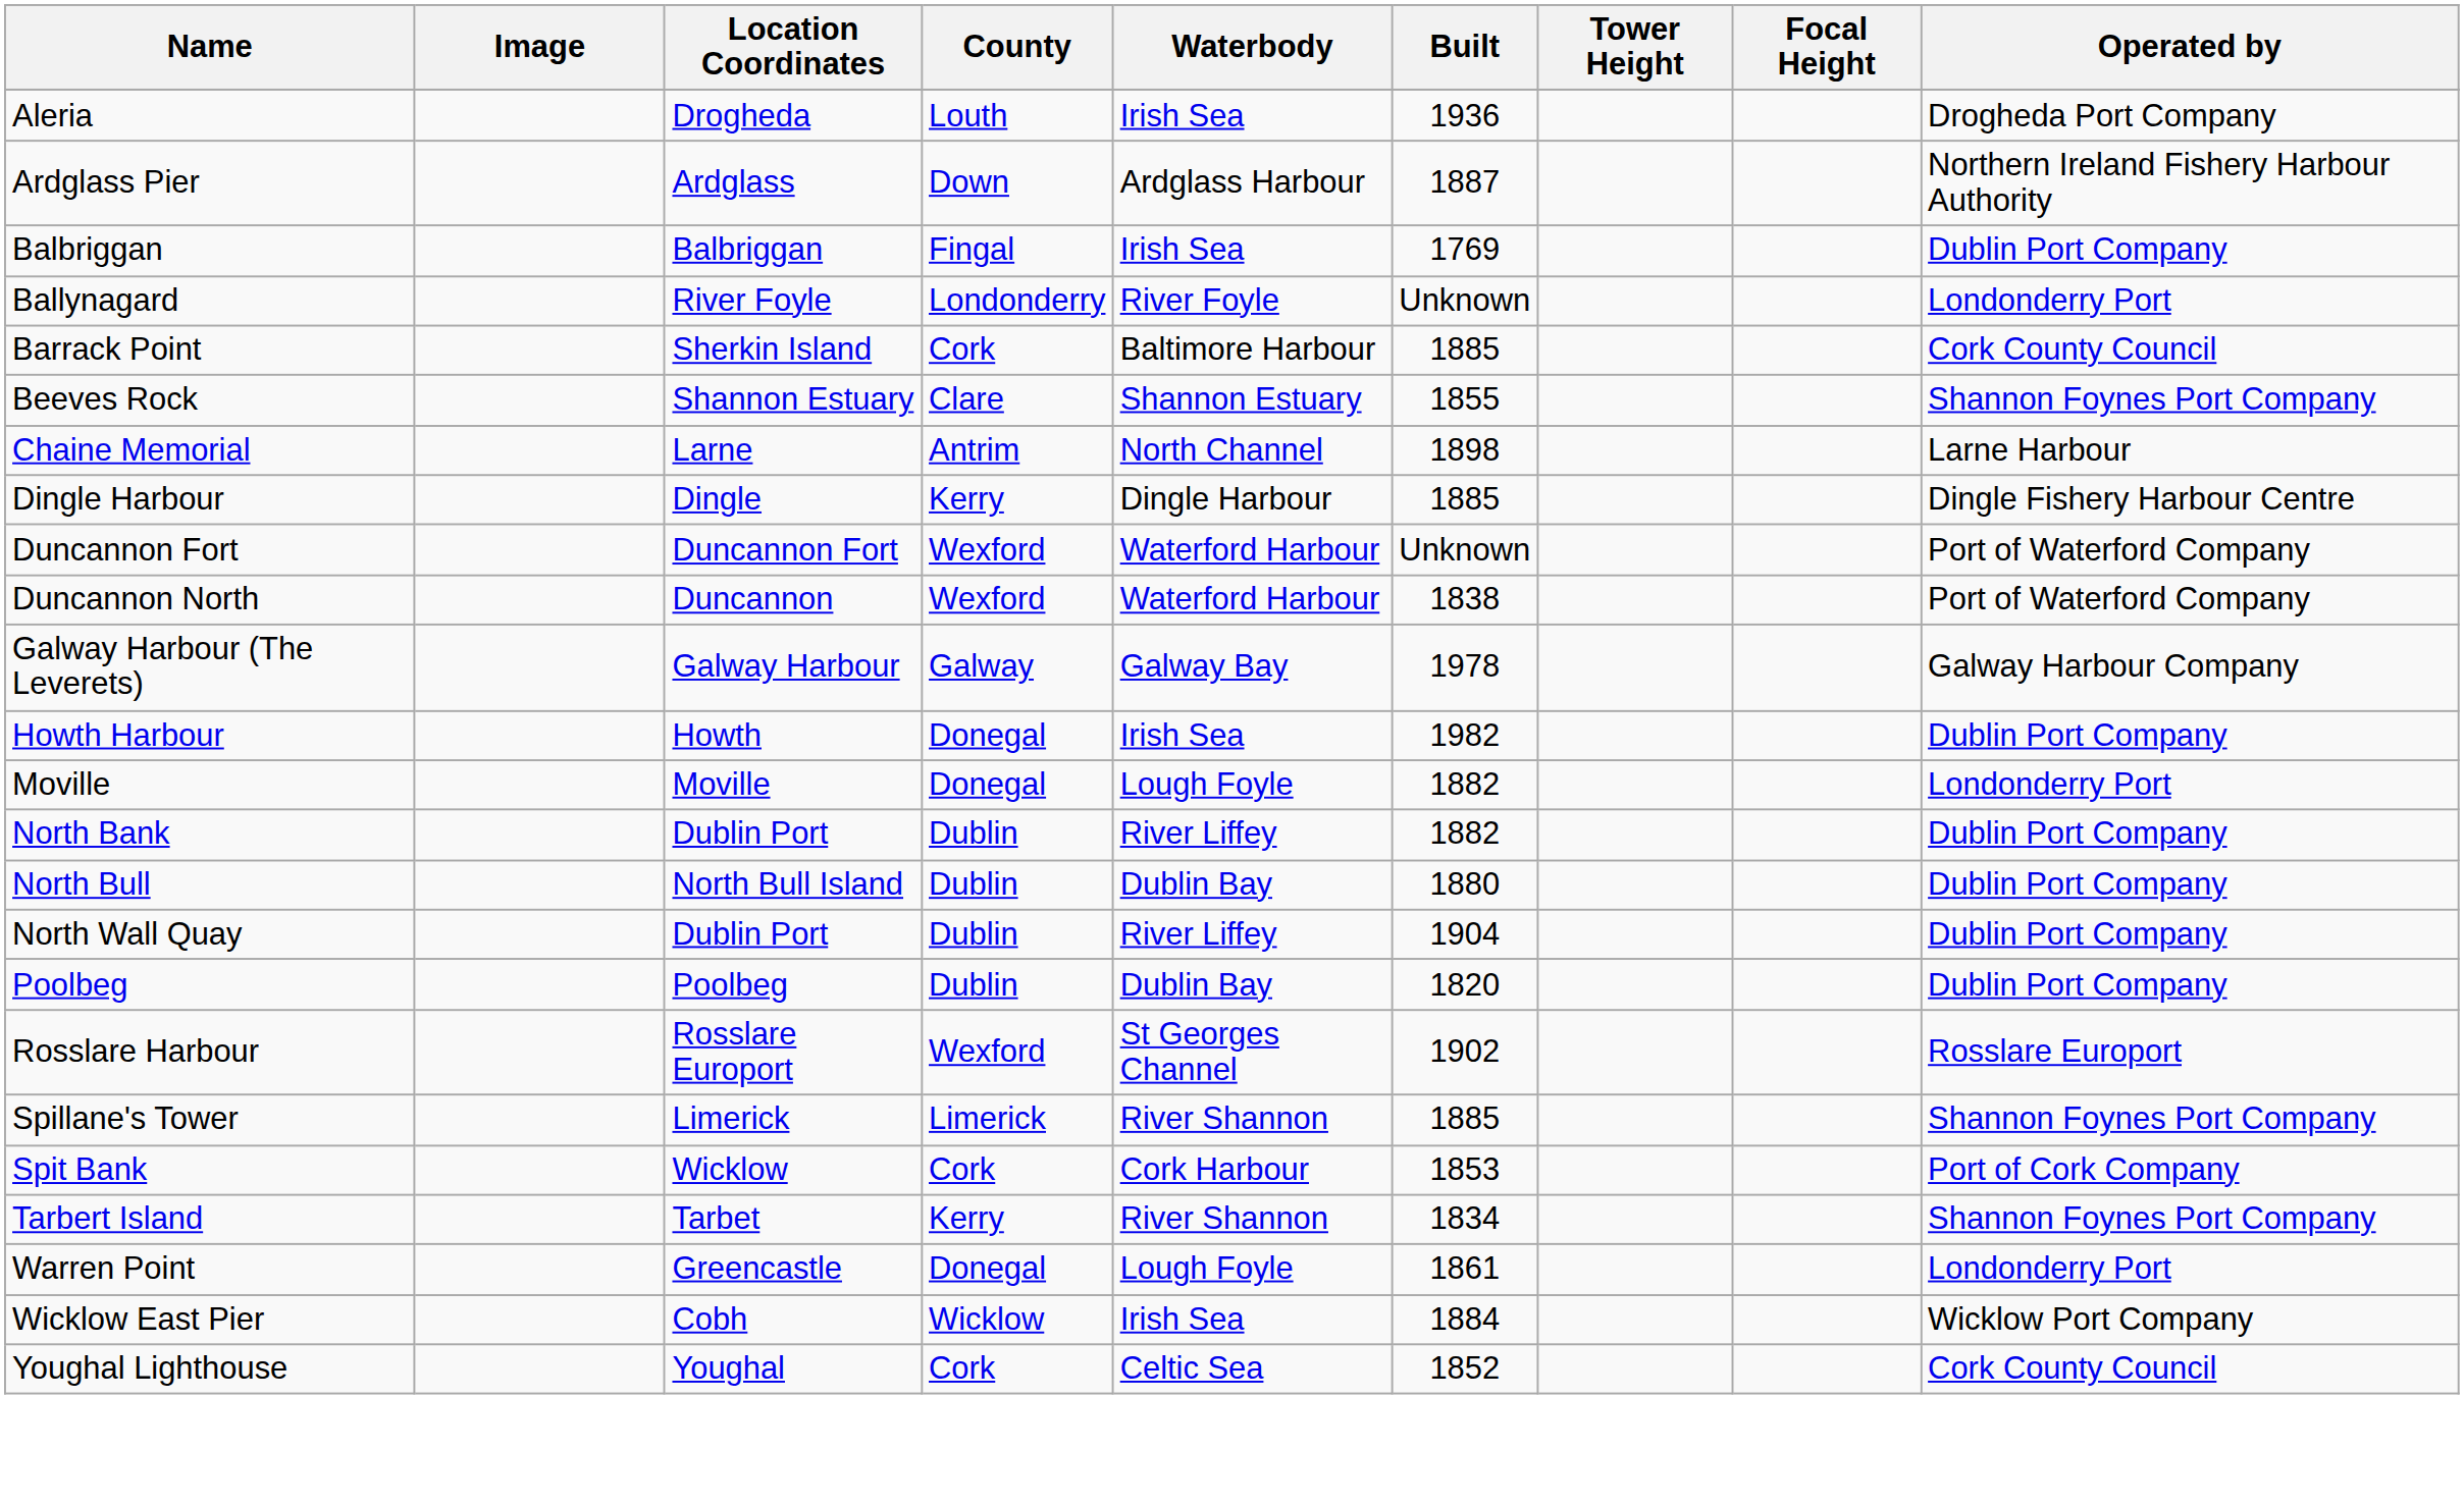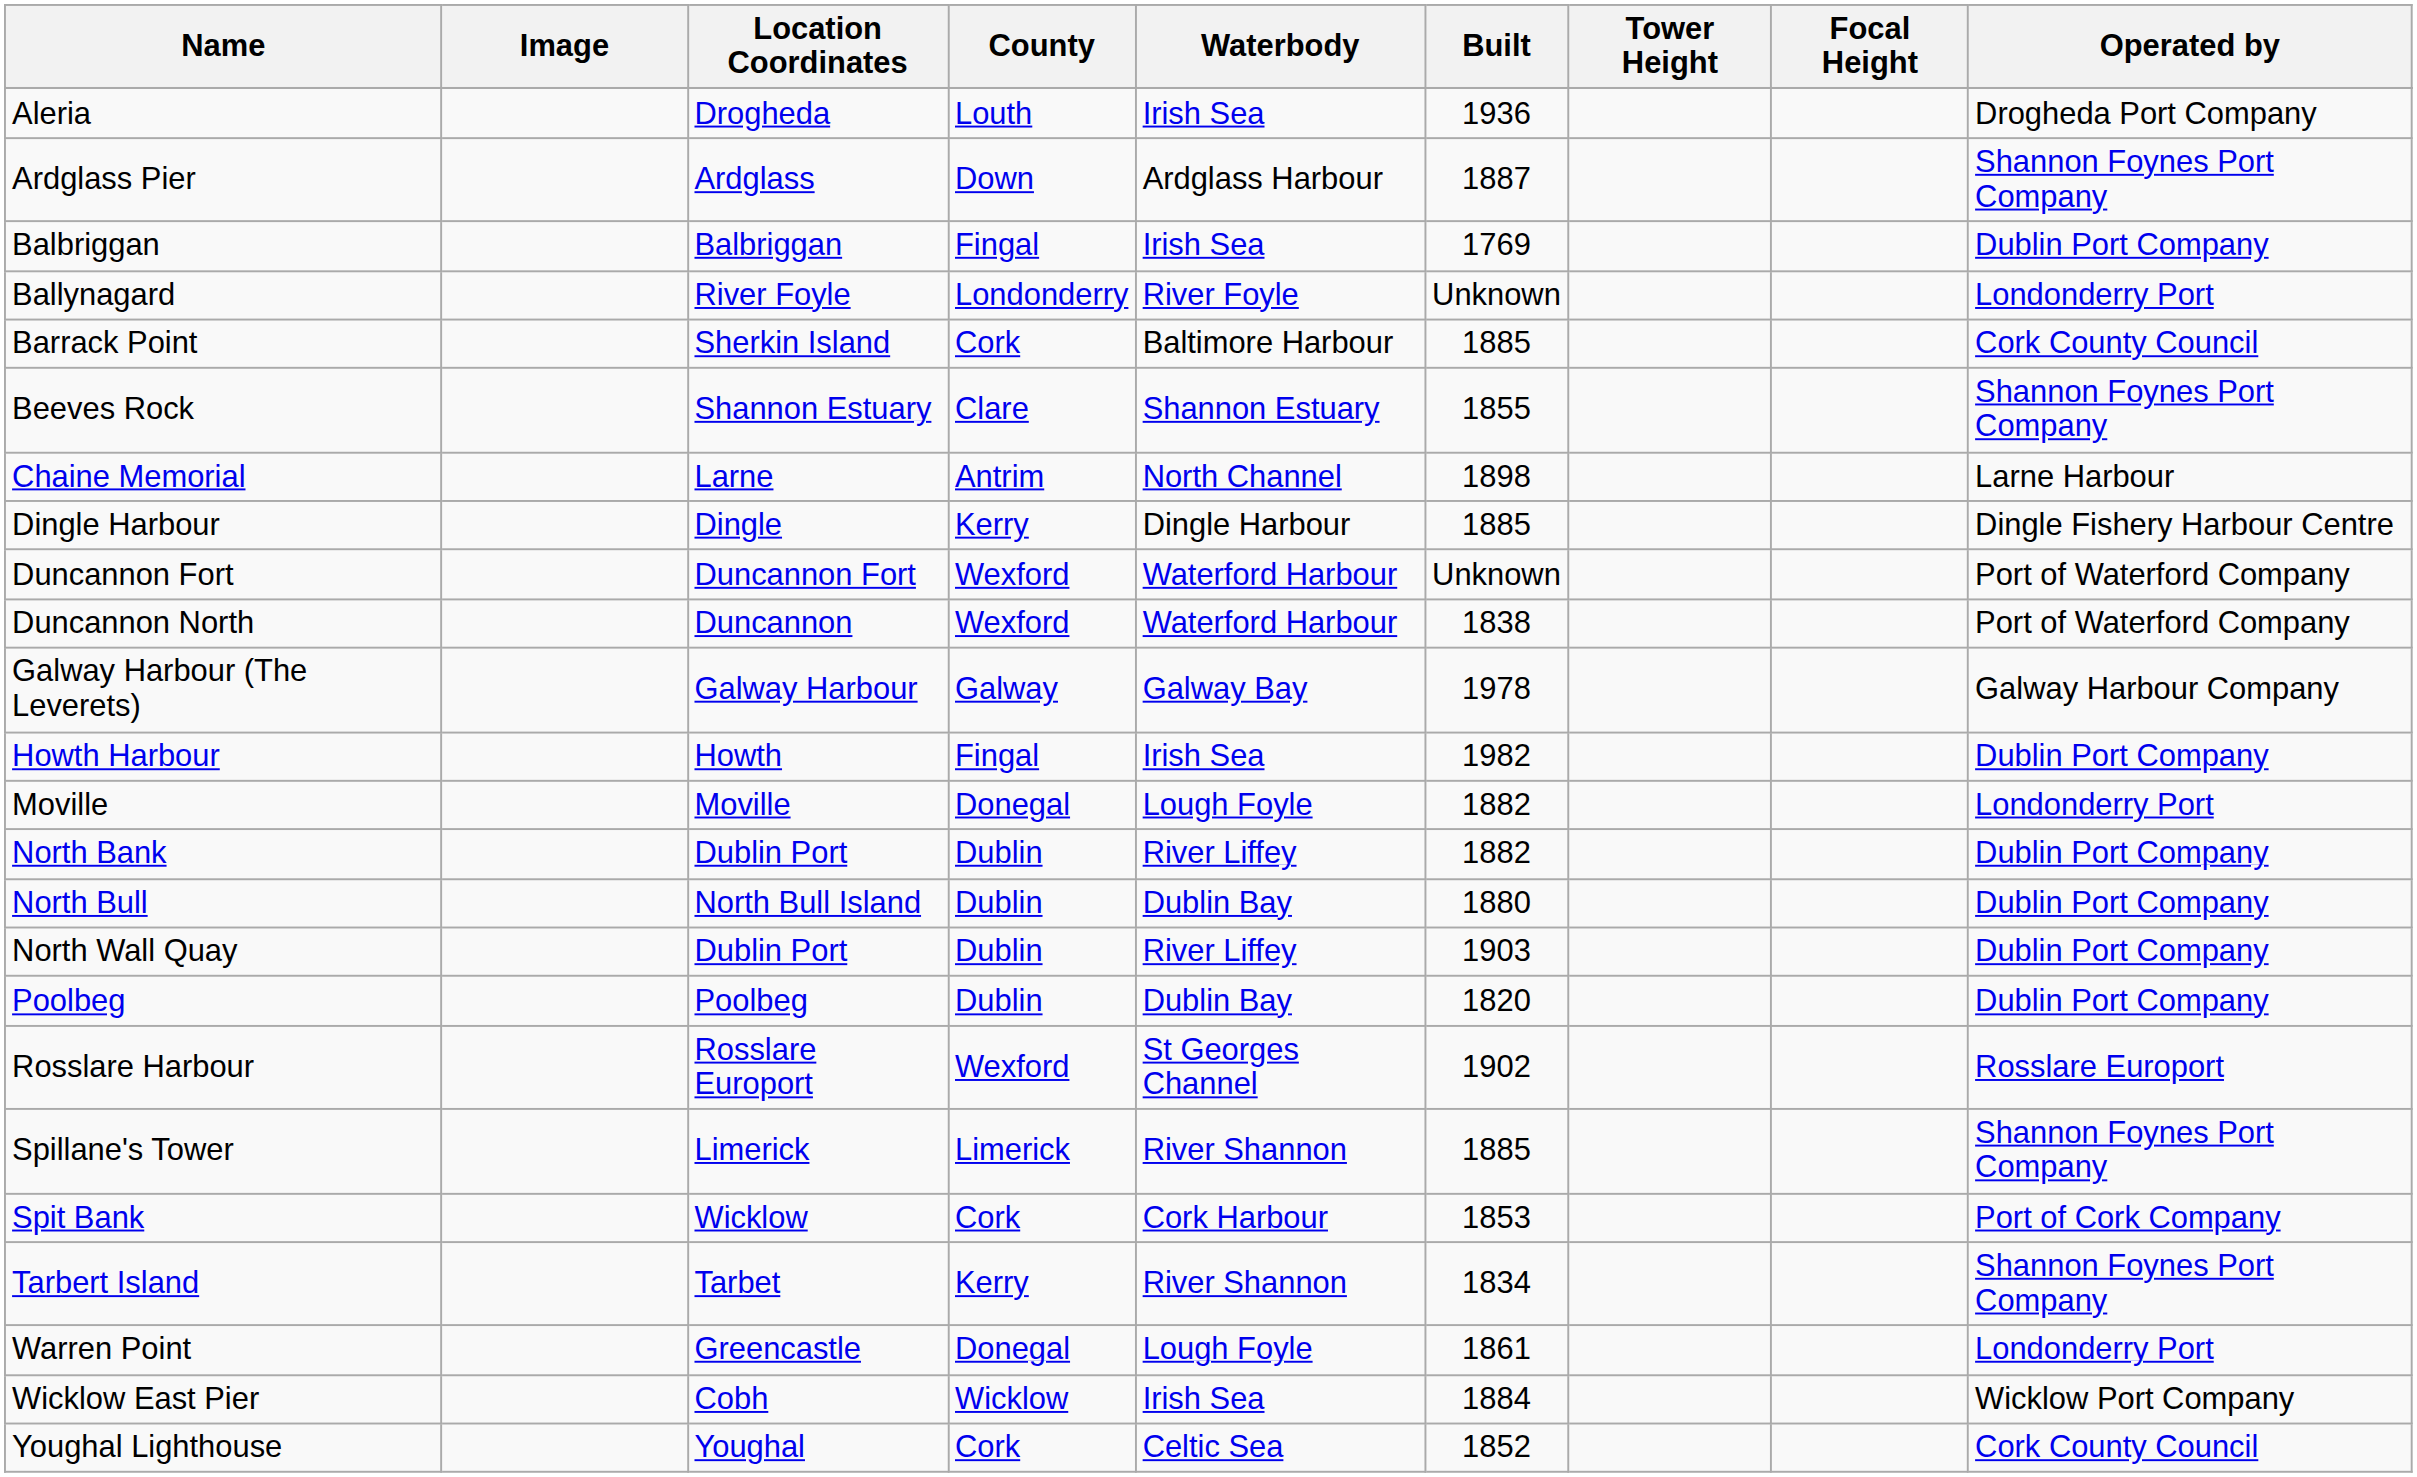 <table class="wikitable sortable">
 <tr>
 <th>Name</th>
 <th class="unsortable" align="center" width="120px">Image</th>
 <th>Location <br> Coordinates</th>
 <th>County</th>
 <th>Waterbody</th>
 <th data-sort-type="number">Built</th>
 <th data-sort-type="number">Tower Height</th>
 <th data-sort-type="number">Focal Height</th>
 <th>Operated by</th>
 </tr>
 <tr ---->
 </tr>
 <tr>
 <td>Aleria</td>
 <td></td>
 <td><a href='#'>Drogheda</a> <br></td>
 <td><a href='#'>Louth</a></td>
 <td><a href='#'>Irish Sea</a></td>
 <td align="center">1936</td>
 <td align="center"></td>
 <td align="center"></td>
 <td>Drogheda Port Company</td>
 </tr>
 <tr>
 <td>Ardglass Pier</td>
 <td></td>
 <td><a href='#'>Ardglass</a> <br></td>
 <td><a href='#'>Down</a></td>
 <td>Ardglass Harbour</td>
 <td align="center">1887</td>
 <td align="center"></td>
 <td align="center"></td>
-<td>Northern Ireland Fishery Harbour Authority</td>
+<td><a href='#'>Shannon Foynes Port Company</a></td>
 </tr>
 <tr>
 <td>Balbriggan</td>
 <td></td>
 <td><a href='#'>Balbriggan</a> <br></td>
 <td><a href='#'>Fingal</a></td>
 <td><a href='#'>Irish Sea</a></td>
 <td align="center">1769</td>
 <td align="center"></td>
 <td align="center"></td>
 <td><a href='#'>Dublin Port Company</a></td>
 </tr>
 <tr>
 <td>Ballynagard</td>
 <td></td>
 <td><a href='#'>River Foyle</a> <br></td>
 <td><a href='#'>Londonderry</a></td>
 <td><a href='#'>River Foyle</a></td>
 <td align="center">Unknown</td>
 <td align="center"></td>
 <td align="center"></td>
 <td><a href='#'>Londonderry Port</a></td>
 </tr>
 <tr>
 <td>Barrack Point</td>
 <td></td>
 <td><a href='#'>Sherkin Island</a> <br></td>
 <td><a href='#'>Cork</a></td>
 <td>Baltimore Harbour</td>
 <td align="center">1885</td>
 <td align="center"></td>
 <td align="center"></td>
 <td><a href='#'>Cork County Council</a></td>
 </tr>
 <tr>
 <td>Beeves Rock</td>
 <td></td>
 <td><a href='#'>Shannon Estuary</a> <br></td>
 <td><a href='#'>Clare</a></td>
 <td><a href='#'>Shannon Estuary</a></td>
 <td align="center">1855</td>
 <td align="center"></td>
 <td align="center"></td>
 <td><a href='#'>Shannon Foynes Port Company</a></td>
 </tr>
 <tr>
 <td><a href='#'>Chaine Memorial</a></td>
 <td></td>
 <td><a href='#'>Larne</a><br></td>
 <td><a href='#'>Antrim</a></td>
 <td><a href='#'>North Channel</a></td>
 <td align="center">1898</td>
 <td align="center"></td>
 <td align="center"></td>
 <td>Larne Harbour</td>
 </tr>
 <tr>
 <td>Dingle Harbour</td>
 <td></td>
 <td><a href='#'>Dingle</a> <br></td>
 <td><a href='#'>Kerry</a></td>
 <td>Dingle Harbour</td>
 <td align="center">1885</td>
 <td align="center"></td>
 <td align="center"></td>
 <td>Dingle Fishery Harbour Centre</td>
 </tr>
 <tr>
 <td>Duncannon Fort</td>
 <td></td>
 <td><a href='#'>Duncannon Fort</a> <br></td>
 <td><a href='#'>Wexford</a></td>
 <td><a href='#'>Waterford Harbour</a></td>
 <td align="center">Unknown</td>
 <td align="center"></td>
 <td align="center"></td>
 <td>Port of Waterford Company</td>
 </tr>
 <tr>
 <td>Duncannon North</td>
 <td></td>
 <td><a href='#'>Duncannon</a> <br></td>
 <td><a href='#'>Wexford</a></td>
 <td><a href='#'>Waterford Harbour</a></td>
 <td align="center">1838</td>
 <td align="center"></td>
 <td align="center"></td>
 <td>Port of Waterford Company</td>
 </tr>
 <tr>
 <td>Galway Harbour (The Leverets)</td>
 <td></td>
 <td><a href='#'>Galway Harbour</a> <br></td>
 <td><a href='#'>Galway</a></td>
 <td><a href='#'>Galway Bay</a></td>
 <td align="center">1978</td>
 <td align="center"></td>
 <td align="center"></td>
 <td>Galway Harbour Company</td>
 </tr>
 <tr>
 <td><a href='#'>Howth Harbour</a></td>
 <td></td>
 <td><a href='#'>Howth</a> <br></td>
-<td><a href='#'>Donegal</a></td>
+<td><a href='#'>Fingal</a></td>
 <td><a href='#'>Irish Sea</a></td>
 <td align="center">1982</td>
 <td align="center"></td>
 <td align="center"></td>
 <td><a href='#'>Dublin Port Company</a></td>
 </tr>
 <tr>
 <td>Moville</td>
 <td></td>
 <td><a href='#'>Moville</a> <br></td>
 <td><a href='#'>Donegal</a></td>
 <td><a href='#'>Lough Foyle</a></td>
 <td align="center">1882</td>
 <td align="center"></td>
 <td align="center"></td>
 <td><a href='#'>Londonderry Port</a></td>
 </tr>
 <tr>
 <td><a href='#'>North Bank</a></td>
 <td></td>
 <td><a href='#'>Dublin Port</a> <br></td>
 <td><a href='#'>Dublin</a></td>
 <td><a href='#'>River Liffey</a></td>
 <td align="center">1882</td>
 <td align="center"></td>
 <td align="center"></td>
 <td><a href='#'>Dublin Port Company</a></td>
 </tr>
 <tr>
 <td><a href='#'>North Bull</a></td>
 <td></td>
 <td><a href='#'>North Bull Island</a> <br></td>
 <td><a href='#'>Dublin</a></td>
 <td><a href='#'>Dublin Bay</a></td>
 <td align="center">1880</td>
 <td align="center"></td>
 <td align="center"></td>
 <td><a href='#'>Dublin Port Company</a></td>
 </tr>
 <tr>
 <td>North Wall Quay</td>
 <td></td>
 <td><a href='#'>Dublin Port</a> <br></td>
 <td><a href='#'>Dublin</a></td>
 <td><a href='#'>River Liffey</a></td>
-<td align="center">1904</td>
+<td align="center">1903</td>
 <td align="center"></td>
 <td align="center"></td>
 <td><a href='#'>Dublin Port Company</a></td>
 </tr>
 <tr>
 <td><a href='#'>Poolbeg</a></td>
 <td></td>
 <td><a href='#'>Poolbeg</a> <br></td>
 <td><a href='#'>Dublin</a></td>
 <td><a href='#'>Dublin Bay</a></td>
 <td align="center">1820</td>
 <td align="center"></td>
 <td align="center"></td>
 <td><a href='#'>Dublin Port Company</a></td>
 </tr>
 <tr>
 <td>Rosslare Harbour</td>
 <td></td>
 <td><a href='#'>Rosslare Europort</a> <br></td>
 <td><a href='#'>Wexford</a></td>
 <td><a href='#'>St Georges Channel</a></td>
 <td align="center">1902</td>
 <td align="center"></td>
 <td align="center"></td>
 <td><a href='#'>Rosslare Europort</a></td>
 </tr>
 <tr>
 <td>Spillane's Tower</td>
 <td></td>
 <td><a href='#'>Limerick</a> <br></td>
 <td><a href='#'>Limerick</a></td>
 <td><a href='#'>River Shannon</a></td>
 <td align="center">1885</td>
 <td align="center"></td>
 <td align="center"></td>
 <td><a href='#'>Shannon Foynes Port Company</a></td>
 </tr>
 <tr>
 <td><a href='#'>Spit Bank</a></td>
 <td></td>
 <td><a href='#'>Wicklow</a> <br></td>
 <td><a href='#'>Cork</a></td>
 <td><a href='#'>Cork Harbour</a></td>
 <td align="center">1853</td>
 <td align="center"></td>
 <td align="center"></td>
 <td><a href='#'>Port of Cork Company</a></td>
 </tr>
 <tr>
 <td><a href='#'>Tarbert Island</a></td>
 <td></td>
 <td><a href='#'>Tarbet</a> <br></td>
 <td><a href='#'>Kerry</a></td>
 <td><a href='#'>River Shannon</a></td>
 <td align="center">1834</td>
 <td align="center"></td>
 <td align="center"></td>
 <td><a href='#'>Shannon Foynes Port Company</a></td>
 </tr>
 <tr>
 <td>Warren Point</td>
 <td></td>
 <td><a href='#'>Greencastle</a> <br></td>
 <td><a href='#'>Donegal</a></td>
 <td><a href='#'>Lough Foyle</a></td>
 <td align="center">1861</td>
 <td align="center"></td>
 <td align="center"></td>
 <td><a href='#'>Londonderry Port</a></td>
 </tr>
 <tr>
 <td>Wicklow East Pier</td>
 <td></td>
 <td><a href='#'>Cobh</a> <br></td>
 <td><a href='#'>Wicklow</a></td>
 <td><a href='#'>Irish Sea</a></td>
 <td align="center">1884</td>
 <td align="center"></td>
 <td align="center"></td>
 <td>Wicklow Port Company</td>
 </tr>
 <tr>
 <td>Youghal Lighthouse</td>
 <td></td>
 <td><a href='#'>Youghal</a><br></td>
 <td><a href='#'>Cork</a></td>
 <td><a href='#'>Celtic Sea</a></td>
 <td align="center">1852</td>
 <td align="center"></td>
 <td align="center"></td>
 <td><a href='#'>Cork County Council</a></td>
 </tr>
 </table>
